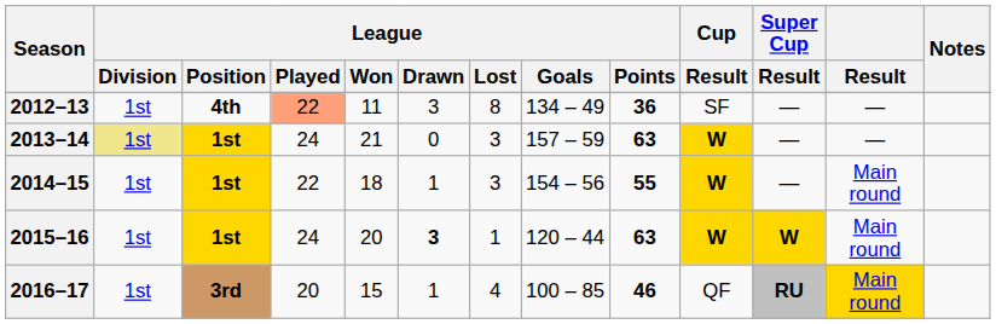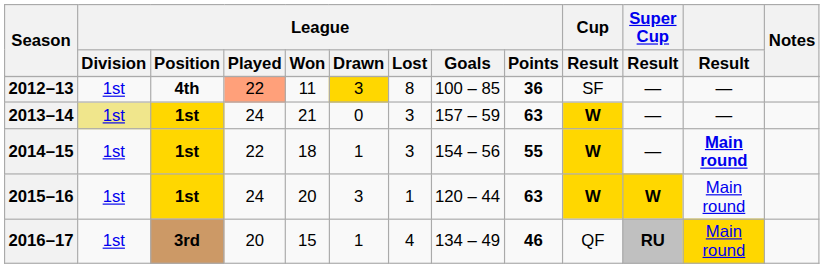 <table class="wikitable" style="font-size:90%; text-align: center">
 <tr>
 <th rowspan="2">Season</th>
 <th colspan="8">League</th>
 <th align=center>Cup</th>
 <th align=center><a href='#'>Super Cup</a></th>
 <th align=center><br></th>
 <th rowspan="2">Notes</th>
 </tr>
 <tr>
 <th style="width:30px;">Division</th>
 <th style="width:30px;">Position</th>
 <th>Played</th>
 <th>Won</th>
 <th>Drawn</th>
 <th>Lost</th>
 <th>Goals</th>
 <th>Points</th>
 <th style="width:45px;">Result</th>
 <th style="width:45px;">Result</th>
 <th style="width:64px;">Result</th>
 </tr>
 <tr>
 </tr>
 <tr>
 <th>2012–13</th>
 <td><a href='#'>1st</a></td>
 <td><strong>4th</strong></td>
 <td style="background: lightsalmon;">22</td>
 <td>11</td>
-<td>3</td>
+<td style="background: gold;">3</td>
 <td>8</td>
-<td>134 – 49</td>
+<td>100 – 85</td>
 <td><strong>36</strong></td>
 <td>SF</td>
 <td>—</td>
 <td>—</td>
 <td></td>
 </tr>
 <tr>
 <th>2013–14</th>
 <td style="background: khaki;"><a href='#'>1st</a></td>
 <td style="background:gold"><strong>1st</strong></td>
 <td>24</td>
 <td>21</td>
 <td>0</td>
 <td>3</td>
 <td>157 – 59</td>
 <td><strong>63</strong></td>
 <td style="background:gold"><strong>W</strong></td>
 <td>—</td>
 <td>—</td>
 <td></td>
 </tr>
 <tr>
 <th>2014–15</th>
 <td><a href='#'>1st</a></td>
 <td style="background:gold"><strong>1st</strong></td>
 <td>22</td>
 <td>18</td>
 <td>1</td>
 <td>3</td>
 <td>154 – 56</td>
 <td><strong>55</strong></td>
 <td style="background:gold"><strong>W</strong></td>
 <td>—</td>
-<td><a href='#'>Main round</a></td>
+<td><strong><a href='#'>Main round</a></strong></td>
 <td></td>
 </tr>
 <tr>
 <th>2015–16</th>
 <td><a href='#'>1st</a></td>
 <td style="background:gold"><strong>1st</strong></td>
 <td>24</td>
 <td>20</td>
-<td><strong>3</strong></td>
+<td>3</td>
 <td>1</td>
 <td>120 – 44</td>
 <td><strong>63</strong></td>
 <td style="background:gold"><strong>W</strong></td>
 <td style="background:gold"><strong>W</strong></td>
 <td><a href='#'>Main round</a></td>
 <td></td>
 </tr>
 <tr>
 <th>2016–17</th>
 <td><a href='#'>1st</a></td>
 <td bgcolor=cc9966><strong>3rd</strong></td>
 <td>20</td>
 <td>15</td>
 <td>1</td>
 <td>4</td>
-<td>100 – 85</td>
+<td>134 – 49</td>
 <td><strong>46</strong></td>
 <td>QF</td>
 <td style="background:silver"><strong>RU</strong></td>
 <td style="background: gold;"><a href='#'>Main round</a></td>
 <td></td>
 </tr>
 </table>
